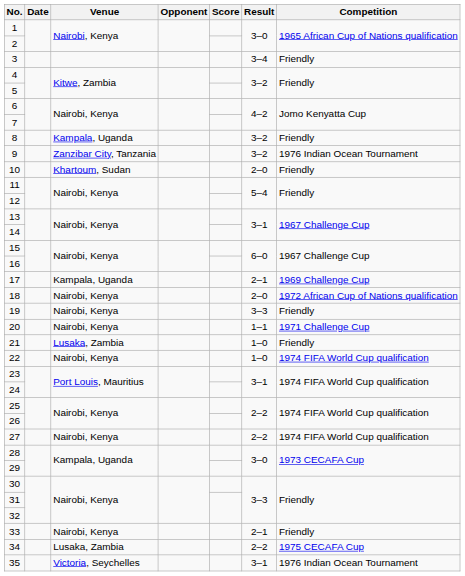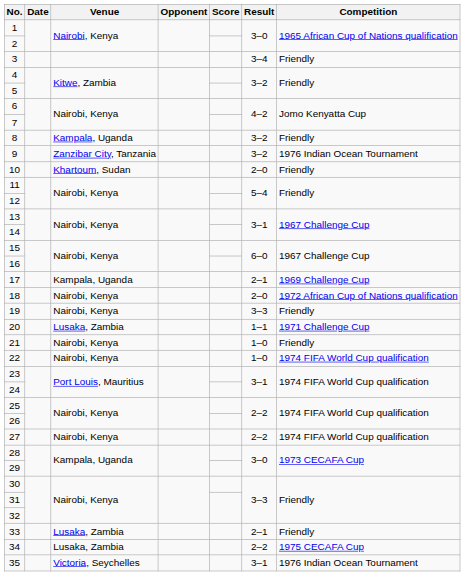 <table class="wikitable sortable">
 <tr>
 <th scope="col">No.</th>
 <th scope="col">Date</th>
 <th scope="col">Venue</th>
 <th scope="col">Opponent</th>
 <th scope="col">Score</th>
 <th scope="col">Result</th>
 <th scope="col">Competition</th>
 </tr>
 <tr>
 <td style="text-align:center">1</td>
 <td rowspan="2"></td>
 <td rowspan="2"><a href='#'>Nairobi</a>, Kenya</td>
 <td rowspan="2"></td>
 <td></td>
 <td rowspan="2" style="text-align:center">3–0</td>
 <td rowspan="2"><a href='#'>1965 African Cup of Nations qualification</a></td>
 </tr>
 <tr>
 <td style="text-align:center">2</td>
 </tr>
 <tr>
 <td style="text-align:center">3</td>
 <td></td>
 <td></td>
 <td></td>
 <td></td>
 <td style="text-align:center">3–4</td>
 <td>Friendly</td>
 </tr>
 <tr>
 <td style="text-align:center">4</td>
 <td rowspan="2"></td>
 <td rowspan="2"><a href='#'>Kitwe</a>, Zambia</td>
 <td rowspan="2"></td>
 <td></td>
 <td rowspan="2" style="text-align:center">3–2</td>
 <td rowspan="2">Friendly</td>
 </tr>
 <tr>
 <td style="text-align:center">5</td>
 </tr>
 <tr>
 <td style="text-align:center">6</td>
 <td rowspan="2"></td>
 <td rowspan="2">Nairobi, Kenya</td>
 <td rowspan="2"></td>
 <td></td>
 <td rowspan="2" style="text-align:center">4–2</td>
 <td rowspan="2">Jomo Kenyatta Cup</td>
 </tr>
 <tr>
 <td style="text-align:center">7</td>
 </tr>
 <tr>
 <td style="text-align:center">8</td>
 <td></td>
 <td><a href='#'>Kampala</a>, Uganda</td>
 <td></td>
 <td></td>
 <td style="text-align:center">3–2</td>
 <td>Friendly</td>
 </tr>
 <tr>
 <td style="text-align:center">9</td>
 <td></td>
 <td><a href='#'>Zanzibar City</a>, Tanzania</td>
 <td></td>
 <td></td>
 <td style="text-align:center">3–2</td>
 <td>1976 Indian Ocean Tournament</td>
 </tr>
 <tr>
 <td style="text-align:center">10</td>
 <td></td>
 <td><a href='#'>Khartoum</a>, Sudan</td>
 <td></td>
 <td></td>
 <td style="text-align:center">2–0</td>
 <td>Friendly</td>
 </tr>
 <tr>
 <td style="text-align:center">11</td>
 <td rowspan="2"></td>
 <td rowspan="2">Nairobi, Kenya</td>
 <td rowspan="2"></td>
 <td></td>
 <td rowspan="2" style="text-align:center">5–4</td>
 <td rowspan="2">Friendly</td>
 </tr>
 <tr>
 <td style="text-align:center">12</td>
 </tr>
 <tr>
 <td style="text-align:center">13</td>
 <td rowspan="2"></td>
 <td rowspan="2">Nairobi, Kenya</td>
 <td rowspan="2"></td>
 <td></td>
 <td rowspan="2" style="text-align:center">3–1</td>
 <td rowspan="2"><a href='#'>1967 Challenge Cup</a></td>
 </tr>
 <tr>
 <td style="text-align:center">14</td>
 </tr>
 <tr>
 <td style="text-align:center">15</td>
 <td rowspan="2"></td>
 <td rowspan="2">Nairobi, Kenya</td>
 <td rowspan="2"></td>
 <td></td>
 <td rowspan="2" style="text-align:center">6–0</td>
 <td rowspan="2">1967 Challenge Cup</td>
 </tr>
 <tr>
 <td style="text-align:center">16</td>
 </tr>
 <tr>
 <td style="text-align:center">17</td>
 <td></td>
 <td>Kampala, Uganda</td>
 <td></td>
 <td></td>
 <td style="text-align:center">2–1</td>
 <td><a href='#'>1969 Challenge Cup</a></td>
 </tr>
 <tr>
 <td style="text-align:center">18</td>
 <td></td>
 <td>Nairobi, Kenya</td>
 <td></td>
 <td></td>
 <td style="text-align:center">2–0</td>
 <td><a href='#'>1972 African Cup of Nations qualification</a></td>
 </tr>
 <tr>
 <td style="text-align:center">19</td>
 <td></td>
 <td>Nairobi, Kenya</td>
 <td></td>
 <td></td>
 <td style="text-align:center">3–3</td>
 <td>Friendly</td>
 </tr>
 <tr>
 <td style="text-align:center">20</td>
 <td></td>
-<td>Nairobi, Kenya</td>
+<td><a href='#'>Lusaka</a>, Zambia</td>
 <td></td>
 <td></td>
 <td style="text-align:center">1–1</td>
 <td><a href='#'>1971 Challenge Cup</a></td>
 </tr>
 <tr>
 <td style="text-align:center">21</td>
 <td></td>
-<td><a href='#'>Lusaka</a>, Zambia</td>
+<td>Nairobi, Kenya</td>
 <td></td>
 <td></td>
 <td style="text-align:center">1–0</td>
 <td>Friendly</td>
 </tr>
 <tr>
 <td style="text-align:center">22</td>
 <td></td>
 <td>Nairobi, Kenya</td>
 <td></td>
 <td></td>
 <td style="text-align:center">1–0</td>
 <td><a href='#'>1974 FIFA World Cup qualification</a></td>
 </tr>
 <tr>
 <td style="text-align:center">23</td>
 <td rowspan="2"></td>
 <td rowspan="2"><a href='#'>Port Louis</a>, Mauritius</td>
 <td rowspan="2"></td>
 <td></td>
 <td rowspan="2" style="text-align:center">3–1</td>
 <td rowspan="2">1974 FIFA World Cup qualification</td>
 </tr>
 <tr>
 <td style="text-align:center">24</td>
 </tr>
 <tr>
 <td style="text-align:center">25</td>
 <td rowspan="2"></td>
 <td rowspan="2">Nairobi, Kenya</td>
 <td rowspan="2"></td>
 <td></td>
 <td rowspan="2" style="text-align:center">2–2</td>
 <td rowspan="2">1974 FIFA World Cup qualification</td>
 </tr>
 <tr>
 <td style="text-align:center">26</td>
 </tr>
 <tr>
 <td style="text-align:center">27</td>
 <td></td>
 <td>Nairobi, Kenya</td>
 <td></td>
 <td></td>
 <td style="text-align:center">2–2</td>
 <td>1974 FIFA World Cup qualification</td>
 </tr>
 <tr>
 <td style="text-align:center">28</td>
 <td rowspan="2"></td>
 <td rowspan="2">Kampala, Uganda</td>
 <td rowspan="2"></td>
 <td></td>
 <td rowspan="2" style="text-align:center">3–0</td>
 <td rowspan="2"><a href='#'>1973 CECAFA Cup</a></td>
 </tr>
 <tr>
 <td style="text-align:center">29</td>
 </tr>
 <tr>
 <td style="text-align:center">30</td>
 <td rowspan="3"></td>
 <td rowspan="3">Nairobi, Kenya</td>
 <td rowspan="3"></td>
 <td></td>
 <td rowspan="3" style="text-align:center">3–3</td>
 <td rowspan="3">Friendly</td>
 </tr>
 <tr>
 <td style="text-align:center">31</td>
 </tr>
 <tr>
 <td style="text-align:center">32</td>
 </tr>
 <tr>
 <td style="text-align:center">33</td>
 <td></td>
-<td>Nairobi, Kenya</td>
+<td><a href='#'>Lusaka</a>, Zambia</td>
 <td></td>
 <td></td>
 <td style="text-align:center">2–1</td>
 <td>Friendly</td>
 </tr>
 <tr>
 <td style="text-align:center">34</td>
 <td></td>
 <td>Lusaka, Zambia</td>
 <td></td>
 <td></td>
 <td style="text-align:center">2–2</td>
 <td><a href='#'>1975 CECAFA Cup</a></td>
 </tr>
 <tr>
 <td style="text-align:center">35</td>
 <td></td>
 <td><a href='#'>Victoria</a>, Seychelles</td>
 <td></td>
 <td></td>
 <td style="text-align:center">3–1</td>
 <td>1976 Indian Ocean Tournament</td>
 </tr>
 </table>
